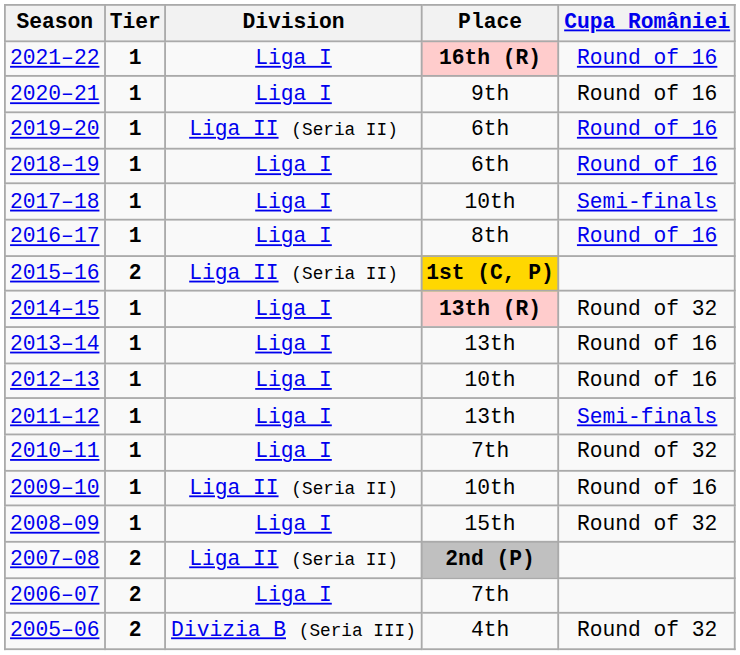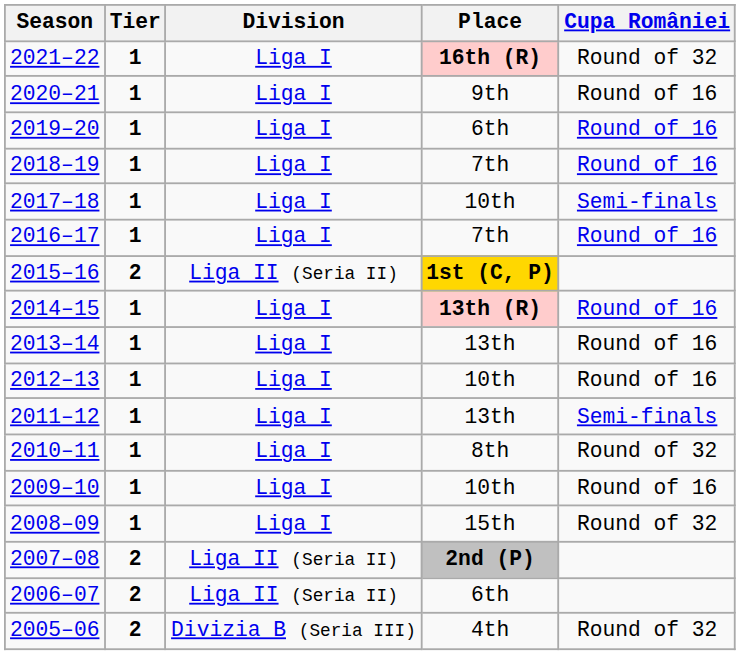 <table class="wikitable" style="text-align:center; font-size:90%">
 <tr>
 <th>Season</th>
 <th>Tier</th>
 <th>Division</th>
 <th>Place</th>
 <th><a href='#'>Cupa României</a></th>
 </tr>
 <tr>
 <td><a href='#'>2021–22</a></td>
 <td><strong>1</strong></td>
 <td><a href='#'>Liga I</a></td>
 <td align=center bgcolor=#FFCCCC><strong>16th</strong> <strong>(R)</strong></td>
-<td><a href='#'>Round of 16</a></td>
+<td>Round of 32</td>
 </tr>
 <tr>
 <td><a href='#'>2020–21</a></td>
 <td><strong>1</strong></td>
 <td><a href='#'>Liga I</a></td>
 <td>9th</td>
 <td>Round of 16</td>
 </tr>
 <tr>
 <td><a href='#'>2019–20</a></td>
 <td><strong>1</strong></td>
-<td><a href='#'>Liga II</a> <small>(Seria II)</small></td>
+<td><a href='#'>Liga I</a></td>
 <td>6th</td>
 <td><a href='#'>Round of 16</a></td>
 </tr>
 <tr>
 <td><a href='#'>2018–19</a></td>
 <td><strong>1</strong></td>
 <td><a href='#'>Liga I</a></td>
-<td>6th</td>
+<td>7th</td>
 <td><a href='#'>Round of 16</a></td>
 </tr>
 <tr>
 <td><a href='#'>2017–18</a></td>
 <td><strong>1</strong></td>
 <td><a href='#'>Liga I</a></td>
 <td>10th</td>
 <td><a href='#'>Semi-finals</a></td>
 </tr>
 <tr>
 <td><a href='#'>2016–17</a></td>
 <td><strong>1</strong></td>
 <td><a href='#'>Liga I</a></td>
-<td>8th</td>
+<td>7th</td>
 <td><a href='#'>Round of 16</a></td>
 </tr>
 <tr>
 <td><a href='#'>2015–16</a></td>
 <td><strong>2</strong></td>
 <td><a href='#'>Liga II</a> <small>(Seria II)</small></td>
 <td align=center bgcolor=gold><strong>1st (C, P)</strong></td>
 <td></td>
 </tr>
 <tr>
 <td><a href='#'>2014–15</a></td>
 <td><strong>1</strong></td>
 <td><a href='#'>Liga I</a></td>
 <td align=center bgcolor=#FFCCCC><strong>13th (R)</strong></td>
-<td>Round of 32</td>
+<td><a href='#'>Round of 16</a></td>
 </tr>
 <tr>
 <td><a href='#'>2013–14</a></td>
 <td><strong>1</strong></td>
 <td><a href='#'>Liga I</a></td>
 <td>13th</td>
 <td>Round of 16</td>
 </tr>
 <tr>
 <td><a href='#'>2012–13</a></td>
 <td><strong>1</strong></td>
 <td><a href='#'>Liga I</a></td>
 <td>10th</td>
 <td>Round of 16</td>
 </tr>
 <tr>
 <td><a href='#'>2011–12</a></td>
 <td><strong>1</strong></td>
 <td><a href='#'>Liga I</a></td>
 <td>13th</td>
 <td><a href='#'>Semi-finals</a></td>
 </tr>
 <tr>
 <td><a href='#'>2010–11</a></td>
 <td><strong>1</strong></td>
 <td><a href='#'>Liga I</a></td>
-<td>7th</td>
+<td>8th</td>
 <td>Round of 32</td>
 </tr>
 <tr>
 <td><a href='#'>2009–10</a></td>
 <td><strong>1</strong></td>
-<td><a href='#'>Liga II</a> <small>(Seria II)</small></td>
+<td><a href='#'>Liga I</a></td>
 <td>10th</td>
 <td>Round of 16</td>
 </tr>
 <tr>
 <td><a href='#'>2008–09</a></td>
 <td><strong>1</strong></td>
 <td><a href='#'>Liga I</a></td>
 <td>15th</td>
 <td>Round of 32</td>
 </tr>
 <tr>
 <td><a href='#'>2007–08</a></td>
 <td><strong>2</strong></td>
 <td><a href='#'>Liga II</a> <small>(Seria II)</small></td>
 <td align=center bgcolor=silver><strong>2nd (P)</strong></td>
 <td></td>
 </tr>
 <tr>
 <td><a href='#'>2006–07</a></td>
 <td><strong>2</strong></td>
-<td><a href='#'>Liga I</a></td>
-<td>7th</td>
+<td><a href='#'>Liga II</a> <small>(Seria II)</small></td>
+<td>6th</td>
 <td></td>
 </tr>
 <tr>
 <td><a href='#'>2005–06</a></td>
 <td><strong>2</strong></td>
 <td><a href='#'>Divizia B</a> <small>(Seria III)</small></td>
 <td>4th</td>
 <td>Round of 32</td>
 </tr>
 </table>
